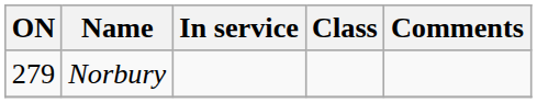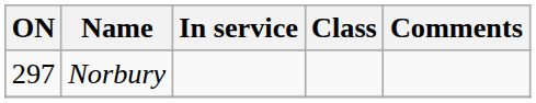 <table class="wikitable">
 <tr>
 <th>ON</th>
 <th>Name</th>
 <th>In service</th>
 <th>Class</th>
 <th>Comments</th>
 </tr>
 <tr>
-<td>279</td>
+<td>297</td>
 <td><em>Norbury</em></td>
 <td></td>
 <td></td>
 <td></td>
 </tr>
 <tr>
 </tr>
 </table>
